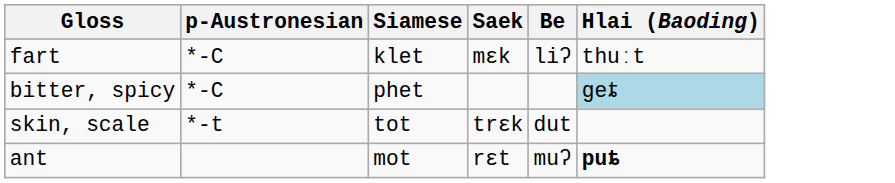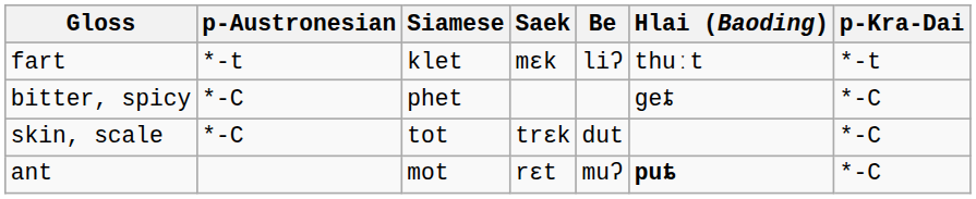 <table class="wikitable">
 <tr>
 <th>Gloss</th>
 <th>p-Austronesian</th>
 <th>Siamese</th>
 <th>Saek</th>
 <th>Be</th>
 <th>Hlai (<em>Baoding</em>)</th>
+<th>p-Kra-Dai</th>
 </tr>
 <tr>
 <td>fart</td>
-<td>*-C</td>
+<td>*-t</td>
 <td>klet</td>
 <td>mɛk</td>
 <td>liʔ</td>
 <td>thuːt</td>
+<td>*-t</td>
 </tr>
 <tr>
 <td>bitter, spicy</td>
 <td>*-C</td>
 <td>phet</td>
 <td></td>
 <td></td>
-<td style="background: lightblue;">geȶ</td>
+<td>geȶ</td>
+<td>*-C</td>
 </tr>
 <tr>
 <td>skin, scale</td>
-<td>*-t</td>
+<td>*-C</td>
 <td>tot</td>
 <td>trɛk</td>
 <td>dut</td>
 <td></td>
+<td>*-C</td>
 </tr>
 <tr>
 <td>ant</td>
 <td></td>
 <td>mot</td>
 <td>rɛt</td>
 <td>muʔ</td>
 <td><strong>puȶ</strong></td>
+<td>*-C</td>
 </tr>
 </table>
